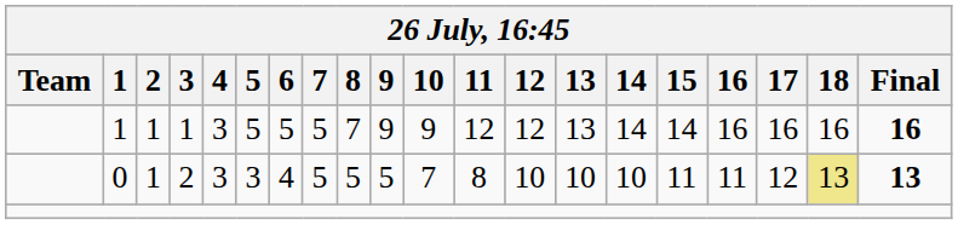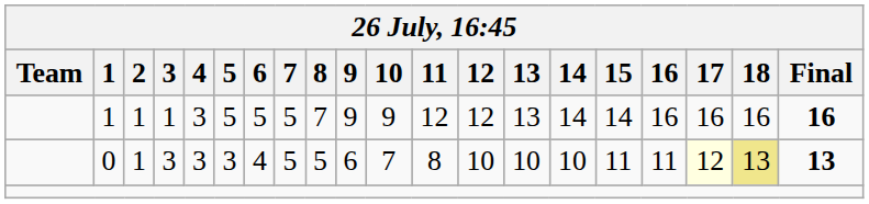 <table class=wikitable style="text-align:center; width: 55%">
 <tr>
 <th colspan=20><em>26 July, 16:45</em></th>
 </tr>
 <tr>
 <th>Team</th>
 <th>1</th>
 <th>2</th>
 <th>3</th>
 <th>4</th>
 <th>5</th>
 <th>6</th>
 <th>7</th>
 <th>8</th>
 <th>9</th>
 <th>10</th>
 <th>11</th>
 <th>12</th>
 <th>13</th>
 <th>14</th>
 <th>15</th>
 <th>16</th>
 <th>17</th>
 <th>18</th>
 <th>Final</th>
 </tr>
 <tr>
 <td align=left><strong></strong></td>
 <td>1</td>
 <td>1</td>
 <td>1</td>
 <td>3</td>
 <td>5</td>
 <td>5</td>
 <td>5</td>
 <td>7</td>
 <td>9</td>
 <td>9</td>
 <td>12</td>
 <td>12</td>
 <td>13</td>
 <td>14</td>
 <td>14</td>
 <td>16</td>
 <td>16</td>
 <td>16</td>
 <td><strong>16</strong></td>
 </tr>
 <tr>
 <td align=left></td>
 <td>0</td>
 <td>1</td>
-<td>2</td>
+<td>3</td>
 <td>3</td>
 <td>3</td>
 <td>4</td>
 <td>5</td>
 <td>5</td>
-<td>5</td>
+<td>6</td>
 <td>7</td>
 <td>8</td>
 <td>10</td>
 <td>10</td>
 <td>10</td>
 <td>11</td>
 <td>11</td>
-<td>12</td>
+<td style="background: lightyellow;">12</td>
 <td style="background: khaki;">13</td>
 <td><strong>13</strong></td>
 </tr>
 <tr>
 <td colspan=20></td>
 </tr>
 </table>
